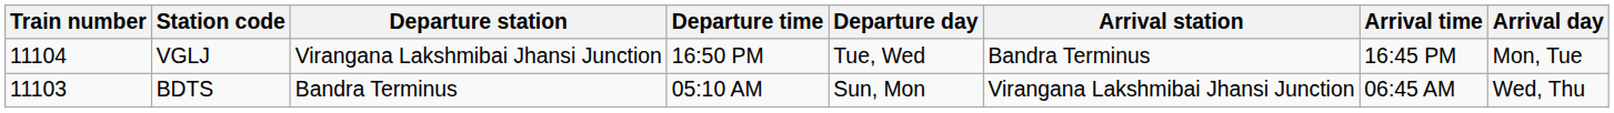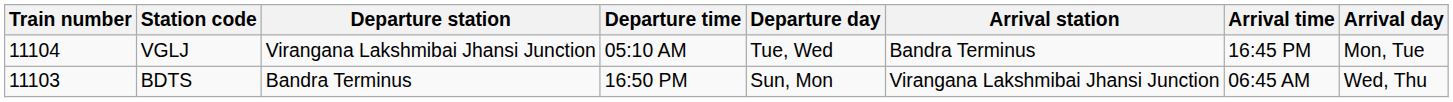 <table class="wikitable">
 <tr>
 <th>Train number</th>
 <th>Station code</th>
 <th>Departure station</th>
 <th>Departure time</th>
 <th>Departure day</th>
 <th>Arrival station</th>
 <th>Arrival time</th>
 <th>Arrival day</th>
 </tr>
 <tr>
 <td>11104</td>
 <td>VGLJ</td>
 <td>Virangana Lakshmibai Jhansi Junction</td>
-<td>16:50 PM</td>
+<td>05:10 AM</td>
 <td>Tue, Wed</td>
 <td>Bandra Terminus</td>
 <td>16:45 PM</td>
 <td>Mon, Tue</td>
 </tr>
 <tr>
 <td>11103</td>
 <td>BDTS</td>
 <td>Bandra Terminus</td>
-<td>05:10 AM</td>
+<td>16:50 PM</td>
 <td>Sun, Mon</td>
 <td>Virangana Lakshmibai Jhansi Junction</td>
 <td>06:45 AM</td>
 <td>Wed, Thu</td>
 </tr>
 </table>
